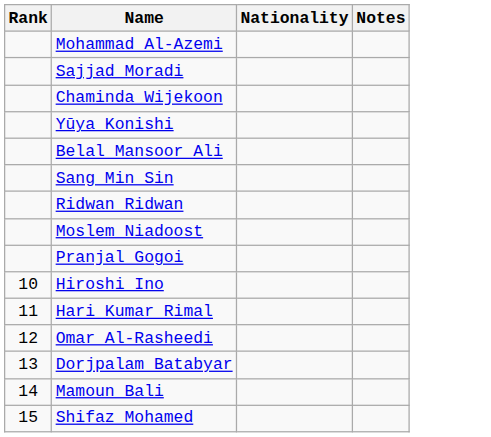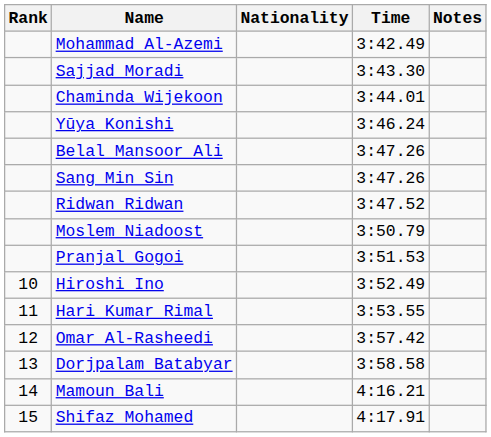 <table class="wikitable sortable" style="text-align:center">
 <tr>
 <th>Rank</th>
 <th>Name</th>
 <th>Nationality</th>
+<th>Time</th>
 <th>Notes</th>
 </tr>
 <tr>
 <td></td>
 <td align=left><a href='#'>Mohammad Al-Azemi</a></td>
 <td align=left></td>
+<td>3:42.49</td>
 <td></td>
 </tr>
 <tr>
 <td></td>
 <td align=left><a href='#'>Sajjad Moradi</a></td>
 <td align=left></td>
+<td>3:43.30</td>
 <td></td>
 </tr>
 <tr>
 <td></td>
 <td align=left><a href='#'>Chaminda Wijekoon</a></td>
 <td align=left></td>
+<td>3:44.01</td>
 <td></td>
 </tr>
 <tr>
 <td></td>
 <td align="left"><a href='#'>Yūya Konishi</a></td>
 <td align=left></td>
+<td>3:46.24</td>
 <td></td>
 </tr>
 <tr>
 <td></td>
 <td align="left"><a href='#'>Belal Mansoor Ali</a></td>
 <td align=left></td>
+<td>3:47.26</td>
 <td></td>
 </tr>
 <tr>
 <td></td>
 <td align="left"><a href='#'>Sang Min Sin</a></td>
 <td align=left></td>
+<td>3:47.26</td>
 <td></td>
 </tr>
 <tr>
 <td></td>
 <td align="left"><a href='#'>Ridwan Ridwan</a></td>
 <td align=left></td>
+<td>3:47.52</td>
 <td></td>
 </tr>
 <tr>
 <td></td>
 <td align="left"><a href='#'>Moslem Niadoost</a></td>
 <td align=left></td>
+<td>3:50.79</td>
 <td></td>
 </tr>
 <tr>
 <td></td>
 <td align="left"><a href='#'>Pranjal Gogoi</a></td>
 <td align=left></td>
+<td>3:51.53</td>
 <td></td>
 </tr>
 <tr>
 <td>10</td>
 <td align="left"><a href='#'>Hiroshi Ino</a></td>
 <td align=left></td>
+<td>3:52.49</td>
 <td></td>
 </tr>
 <tr>
 <td>11</td>
 <td align="left"><a href='#'>Hari Kumar Rimal</a></td>
 <td align=left></td>
+<td>3:53.55</td>
 <td></td>
 </tr>
 <tr>
 <td>12</td>
 <td align="left"><a href='#'>Omar Al-Rasheedi</a></td>
 <td align=left></td>
+<td>3:57.42</td>
 <td></td>
 </tr>
 <tr>
 <td>13</td>
 <td align="left"><a href='#'>Dorjpalam Batabyar</a></td>
 <td align=left></td>
+<td>3:58.58</td>
 <td></td>
 </tr>
 <tr>
 <td>14</td>
 <td align="left"><a href='#'>Mamoun Bali</a></td>
 <td align=left></td>
+<td>4:16.21</td>
 <td></td>
 </tr>
 <tr>
 <td>15</td>
 <td align="left"><a href='#'>Shifaz Mohamed</a></td>
 <td align=left></td>
+<td>4:17.91</td>
 <td></td>
 </tr>
 </table>
